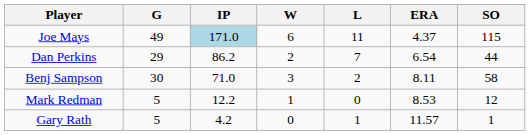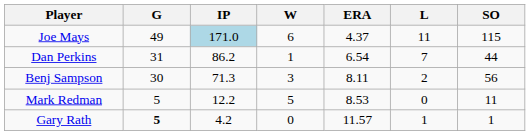 <table class="wikitable sortable">
 <tr>
 <th bgcolor="#DDDDFF" width="16%">Player</th>
 <th bgcolor="#DDDDFF" width="9%">G</th>
 <th bgcolor="#DDDDFF" width="9%">IP</th>
 <th bgcolor="#DDDDFF" width="9%">W</th>
+<th bgcolor="#DDDDFF" width="9%">ERA</th>
 <th bgcolor="#DDDDFF" width="9%">L</th>
-<th bgcolor="#DDDDFF" width="9%">ERA</th>
 <th bgcolor="#DDDDFF" width="9%">SO</th>
 </tr>
 <tr align="center">
 <td><a href='#'>Joe Mays</a></td>
 <td>49</td>
 <td style="background: lightblue;">171.0</td>
 <td>6</td>
+<td>4.37</td>
 <td>11</td>
-<td>4.37</td>
 <td>115</td>
 </tr>
 <tr align=center>
 <td><a href='#'>Dan Perkins</a></td>
-<td>29</td>
+<td>31</td>
 <td>86.2</td>
-<td>2</td>
+<td>1</td>
+<td>6.54</td>
 <td>7</td>
-<td>6.54</td>
 <td>44</td>
 </tr>
 <tr align=center>
 <td><a href='#'>Benj Sampson</a></td>
 <td>30</td>
-<td>71.0</td>
+<td>71.3</td>
 <td>3</td>
+<td>8.11</td>
 <td>2</td>
-<td>8.11</td>
-<td>58</td>
+<td>56</td>
 </tr>
 <tr align=center>
 <td><a href='#'>Mark Redman</a></td>
 <td>5</td>
 <td>12.2</td>
-<td>1</td>
+<td>5</td>
+<td>8.53</td>
 <td>0</td>
-<td>8.53</td>
-<td>12</td>
+<td>11</td>
 </tr>
 <tr align=center>
 <td><a href='#'>Gary Rath</a></td>
-<td>5</td>
+<td><strong>5</strong></td>
 <td>4.2</td>
 <td>0</td>
+<td>11.57</td>
 <td>1</td>
-<td>11.57</td>
 <td>1</td>
 </tr>
 </table>
